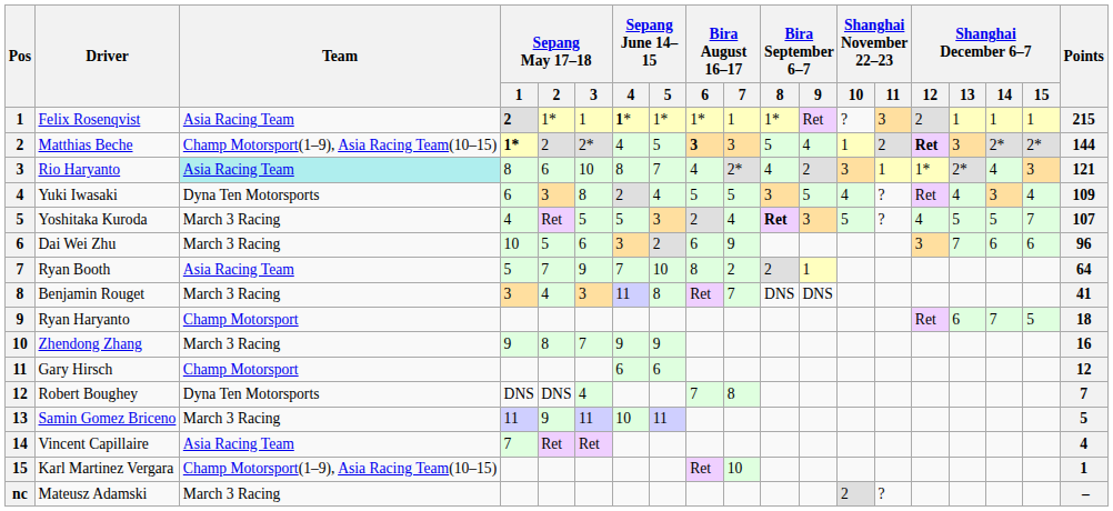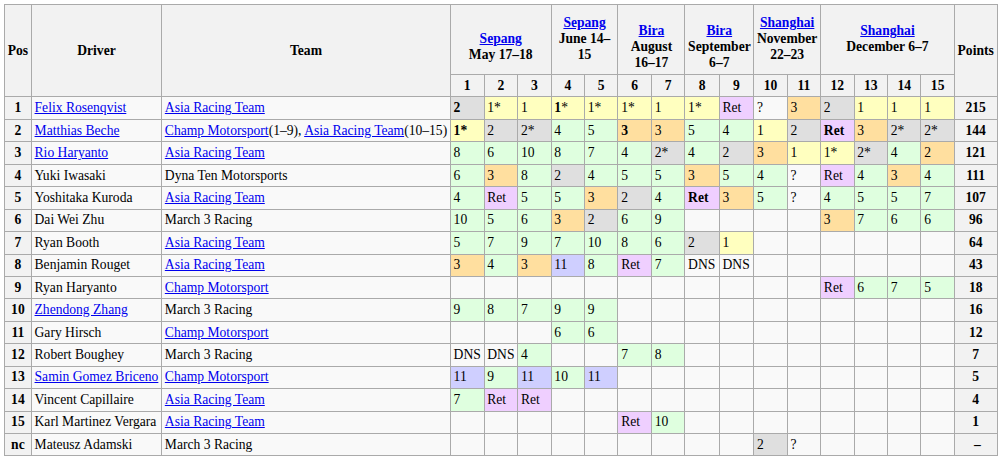 <table class="wikitable" style="font-size:85%">
 <tr>
 <th rowspan=2>Pos</th>
 <th rowspan=2>Driver</th>
 <th rowspan=2>Team</th>
 <th colspan=3><br><a href='#'>Sepang</a><br>May 17–18</th>
 <th colspan=2> <a href='#'>Sepang</a><br>June 14–15</th>
 <th colspan=2><br><a href='#'>Bira</a><br>August 16–17</th>
 <th colspan=2><br><a href='#'>Bira</a><br>September 6–7</th>
 <th colspan=2> <a href='#'>Shanghai</a><br>November 22–23<br></th>
 <th colspan=4> <a href='#'>Shanghai</a><br>December 6–7</th>
 <th rowspan=2>Points</th>
 </tr>
 <tr>
 <th width="27">1</th>
 <th width="27">2</th>
 <th width="27">3</th>
 <th width="27">4</th>
 <th width="27">5</th>
 <th width="27">6</th>
 <th width="27">7</th>
 <th width="27">8</th>
 <th width="27">9</th>
 <th width="27">10</th>
 <th width="27">11</th>
 <th width="27">12</th>
 <th width="27">13</th>
 <th width="27">14</th>
 <th width="27">15</th>
 </tr>
 <tr>
 <th>1</th>
 <td> <a href='#'>Felix Rosenqvist</a></td>
 <td><a href='#'>Asia Racing Team</a></td>
 <td style="background:#DFDFDF;"><strong>2</strong></td>
 <td style="background:#FFFFBF;">1*</td>
 <td style="background:#FFFFBF;">1</td>
 <td style="background:#FFFFBF;"><strong>1</strong>*</td>
 <td style="background:#FFFFBF;">1*</td>
 <td style="background:#FFFFBF;">1*</td>
 <td style="background:#FFFFBF;">1</td>
 <td style="background:#FFFFBF;">1*</td>
 <td style="background:#EFCFFF;">Ret</td>
 <td>?</td>
 <td style="background:#FFDF9F;">3</td>
 <td style="background:#DFDFDF;">2</td>
 <td style="background:#FFFFBF;">1</td>
 <td style="background:#FFFFBF;">1</td>
 <td style="background:#FFFFBF;">1</td>
 <th>215</th>
 </tr>
 <tr>
 <th>2</th>
 <td> <a href='#'>Matthias Beche</a></td>
 <td><a href='#'>Champ Motorsport</a>(1–9), <a href='#'>Asia Racing Team</a>(10–15)</td>
 <td style="background:#FFFFBF;"><strong>1*</strong></td>
 <td style="background:#DFDFDF;">2</td>
 <td style="background:#DFDFDF;">2*</td>
 <td style="background:#DFFFDF;">4</td>
 <td style="background:#DFFFDF;">5</td>
 <td style="background:#FFDF9F;"><strong>3</strong></td>
 <td style="background:#FFDF9F;">3</td>
 <td style="background:#DFFFDF;">5</td>
 <td style="background:#DFFFDF;">4</td>
 <td style="background:#FFFFBF;">1</td>
 <td style="background:#DFDFDF;">2</td>
 <td style="background:#EFCFFF;"><strong>Ret</strong></td>
 <td style="background:#FFDF9F;">3</td>
 <td style="background:#DFDFDF;">2*</td>
 <td style="background:#DFDFDF;">2*</td>
 <th>144</th>
 </tr>
 <tr>
 <th>3</th>
 <td> <a href='#'>Rio Haryanto</a></td>
-<td style="background: paleturquoise;"><a href='#'>Asia Racing Team</a></td>
+<td><a href='#'>Asia Racing Team</a></td>
 <td style="background:#DFFFDF;">8</td>
 <td style="background:#DFFFDF;">6</td>
 <td style="background:#DFFFDF;">10</td>
 <td style="background:#DFFFDF;">8</td>
 <td style="background:#DFFFDF;">7</td>
 <td style="background:#DFFFDF;">4</td>
 <td style="background:#DFDFDF;">2*</td>
 <td style="background:#DFFFDF;">4</td>
 <td style="background:#DFDFDF;">2</td>
 <td style="background:#FFDF9F;">3</td>
 <td style="background:#FFFFBF;">1</td>
 <td style="background:#FFFFBF;">1*</td>
 <td style="background:#DFDFDF;">2*</td>
 <td style="background:#DFFFDF;">4</td>
-<td style="background:#FFDF9F;">3</td>
+<td style="background:#FFDF9F;">2</td>
 <th>121</th>
 </tr>
 <tr>
 <th>4</th>
 <td> Yuki Iwasaki</td>
 <td>Dyna Ten Motorsports</td>
 <td style="background:#DFFFDF;">6</td>
 <td style="background:#FFDF9F;">3</td>
 <td style="background:#DFFFDF;">8</td>
 <td style="background:#DFDFDF;">2</td>
 <td style="background:#DFFFDF;">4</td>
 <td style="background:#DFFFDF;">5</td>
 <td style="background:#DFFFDF;">5</td>
 <td style="background:#FFDF9F;">3</td>
 <td style="background:#DFFFDF;">5</td>
 <td style="background:#DFFFDF;">4</td>
 <td>?</td>
 <td style="background:#EFCFFF;">Ret</td>
 <td style="background:#DFFFDF;">4</td>
 <td style="background:#FFDF9F;">3</td>
 <td style="background:#DFFFDF;">4</td>
-<th>109</th>
+<th>111</th>
 </tr>
 <tr>
 <th>5</th>
 <td> Yoshitaka Kuroda</td>
-<td>March 3 Racing</td>
+<td><a href='#'>Asia Racing Team</a></td>
 <td style="background:#DFFFDF;">4</td>
 <td style="background:#EFCFFF;">Ret</td>
 <td style="background:#DFFFDF;">5</td>
 <td style="background:#DFFFDF;">5</td>
 <td style="background:#FFDF9F;">3</td>
 <td style="background:#DFDFDF;">2</td>
 <td style="background:#DFFFDF;">4</td>
 <td style="background:#EFCFFF;"><strong>Ret</strong></td>
 <td style="background:#FFDF9F;">3</td>
 <td style="background:#DFFFDF;">5</td>
 <td>?</td>
 <td style="background:#DFFFDF;">4</td>
 <td style="background:#DFFFDF;">5</td>
 <td style="background:#DFFFDF;">5</td>
 <td style="background:#DFFFDF;">7</td>
 <th>107</th>
 </tr>
 <tr>
 <th>6</th>
 <td> Dai Wei Zhu</td>
 <td>March 3 Racing</td>
 <td style="background:#DFFFDF;">10</td>
 <td style="background:#DFFFDF;">5</td>
 <td style="background:#DFFFDF;">6</td>
 <td style="background:#FFDF9F;">3</td>
 <td style="background:#DFDFDF;">2</td>
 <td style="background:#DFFFDF;">6</td>
 <td style="background:#DFFFDF;">9</td>
 <td></td>
 <td></td>
 <td></td>
 <td></td>
 <td style="background:#FFDF9F;">3</td>
 <td style="background:#DFFFDF;">7</td>
 <td style="background:#DFFFDF;">6</td>
 <td style="background:#DFFFDF;">6</td>
 <th>96</th>
 </tr>
 <tr>
 <th>7</th>
 <td> Ryan Booth</td>
 <td><a href='#'>Asia Racing Team</a></td>
 <td style="background:#DFFFDF;">5</td>
 <td style="background:#DFFFDF;">7</td>
 <td style="background:#DFFFDF;">9</td>
 <td style="background:#DFFFDF;">7</td>
 <td style="background:#DFFFDF;">10</td>
 <td style="background:#DFFFDF;">8</td>
-<td style="background:#DFFFDF;">2</td>
+<td style="background:#DFFFDF;">6</td>
 <td style="background:#DFDFDF;">2</td>
 <td style="background:#FFFFBF;">1</td>
 <td></td>
 <td></td>
 <td></td>
 <td></td>
 <td></td>
 <td></td>
 <th>64</th>
 </tr>
 <tr>
 <th>8</th>
 <td> Benjamin Rouget</td>
-<td>March 3 Racing</td>
+<td><a href='#'>Asia Racing Team</a></td>
 <td style="background:#FFDF9F;">3</td>
 <td style="background:#DFFFDF;">4</td>
 <td style="background:#FFDF9F;">3</td>
 <td style="background:#CFCFFF;">11</td>
 <td style="background:#DFFFDF;">8</td>
 <td style="background:#EFCFFF;">Ret</td>
 <td style="background:#DFFFDF;">7</td>
 <td>DNS</td>
 <td>DNS</td>
 <td></td>
 <td></td>
 <td></td>
 <td></td>
 <td></td>
 <td></td>
-<th>41</th>
+<th>43</th>
 </tr>
 <tr>
 <th>9</th>
 <td> Ryan Haryanto</td>
 <td><a href='#'>Champ Motorsport</a></td>
 <td></td>
 <td></td>
 <td></td>
 <td></td>
 <td></td>
 <td></td>
 <td></td>
 <td></td>
 <td></td>
 <td></td>
 <td></td>
 <td style="background:#EFCFFF;">Ret</td>
 <td style="background:#DFFFDF;">6</td>
 <td style="background:#DFFFDF;">7</td>
 <td style="background:#DFFFDF;">5</td>
 <th>18</th>
 </tr>
 <tr>
 <th>10</th>
 <td> <a href='#'>Zhendong Zhang</a></td>
 <td>March 3 Racing</td>
 <td style="background:#DFFFDF;">9</td>
 <td style="background:#DFFFDF;">8</td>
 <td style="background:#DFFFDF;">7</td>
 <td style="background:#DFFFDF;">9</td>
 <td style="background:#DFFFDF;">9</td>
 <td></td>
 <td></td>
 <td></td>
 <td></td>
 <td></td>
 <td></td>
 <td></td>
 <td></td>
 <td></td>
 <td></td>
 <th>16</th>
 </tr>
 <tr>
 <th>11</th>
 <td> Gary Hirsch</td>
 <td><a href='#'>Champ Motorsport</a></td>
 <td></td>
 <td></td>
 <td></td>
 <td style="background:#DFFFDF;">6</td>
 <td style="background:#DFFFDF;">6</td>
 <td></td>
 <td></td>
 <td></td>
 <td></td>
 <td></td>
 <td></td>
 <td></td>
 <td></td>
 <td></td>
 <td></td>
 <th>12</th>
 </tr>
 <tr>
 <th>12</th>
 <td> Robert Boughey</td>
-<td>Dyna Ten Motorsports</td>
+<td>March 3 Racing</td>
 <td>DNS</td>
 <td>DNS</td>
 <td style="background:#DFFFDF;">4</td>
 <td></td>
 <td></td>
 <td style="background:#DFFFDF;">7</td>
 <td style="background:#DFFFDF;">8</td>
 <td></td>
 <td></td>
 <td></td>
 <td></td>
 <td></td>
 <td></td>
 <td></td>
 <td></td>
 <th>7</th>
 </tr>
 <tr>
 <th>13</th>
 <td> <a href='#'>Samin Gomez Briceno</a></td>
-<td>March 3 Racing</td>
+<td><a href='#'>Champ Motorsport</a></td>
 <td style="background:#CFCFFF;">11</td>
 <td style="background:#DFFFDF;">9</td>
 <td style="background:#CFCFFF;">11</td>
 <td style="background:#DFFFDF;">10</td>
 <td style="background:#CFCFFF;">11</td>
 <td></td>
 <td></td>
 <td></td>
 <td></td>
 <td></td>
 <td></td>
 <td></td>
 <td></td>
 <td></td>
 <td></td>
 <th>5</th>
 </tr>
 <tr>
 <th>14</th>
 <td> Vincent Capillaire</td>
 <td><a href='#'>Asia Racing Team</a></td>
 <td style="background:#DFFFDF;">7</td>
 <td style="background:#EFCFFF;">Ret</td>
 <td style="background:#EFCFFF;">Ret</td>
 <td></td>
 <td></td>
 <td></td>
 <td></td>
 <td></td>
 <td></td>
 <td></td>
 <td></td>
 <td></td>
 <td></td>
 <td></td>
 <td></td>
 <th>4</th>
 </tr>
 <tr>
 <th>15</th>
 <td> Karl Martinez Vergara</td>
-<td><a href='#'>Champ Motorsport</a>(1–9), <a href='#'>Asia Racing Team</a>(10–15)</td>
+<td><a href='#'>Asia Racing Team</a></td>
 <td></td>
 <td></td>
 <td></td>
 <td></td>
 <td></td>
 <td style="background:#EFCFFF;">Ret</td>
 <td style="background:#DFFFDF;">10</td>
 <td></td>
 <td></td>
 <td></td>
 <td></td>
 <td></td>
 <td></td>
 <td></td>
 <td></td>
 <th>1</th>
 </tr>
 <tr>
 <th>nc</th>
 <td> Mateusz Adamski</td>
 <td>March 3 Racing</td>
 <td></td>
 <td></td>
 <td></td>
 <td></td>
 <td></td>
 <td></td>
 <td></td>
 <td></td>
 <td></td>
 <td style="background:#DFDFDF;">2</td>
 <td>?</td>
 <td></td>
 <td></td>
 <td></td>
 <td></td>
 <th> –</th>
 </tr>
 </table>
